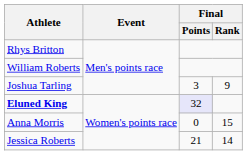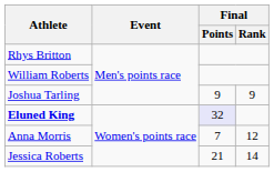 <table class="wikitable" style="font-size:90%; text-align:center">
 <tr>
 <th rowspan=2>Athlete</th>
 <th rowspan=2>Event</th>
 <th colspan=2>Final</th>
 </tr>
 <tr style="font-size:95%">
 <th>Points</th>
 <th>Rank</th>
 </tr>
 <tr>
 <td align=left><a href='#'>Rhys Britton</a></td>
 <td align=left rowspan=3><a href='#'>Men's points race</a></td>
 <td colspan=2></td>
 </tr>
 <tr>
 <td align=left><a href='#'>William Roberts</a></td>
 <td colspan=2></td>
 </tr>
 <tr>
 <td align=left><a href='#'>Joshua Tarling</a></td>
-<td>3</td>
+<td>9</td>
 <td>9</td>
 </tr>
 <tr>
 <td align=left><strong><a href='#'>Eluned King</a></strong></td>
 <td align=left rowspan=3><a href='#'>Women's points race</a></td>
 <td style="background: lavender;">32</td>
 <td></td>
 </tr>
 <tr>
 <td align=left><a href='#'>Anna Morris</a></td>
-<td>0</td>
-<td>15</td>
+<td>7</td>
+<td>12</td>
 </tr>
 <tr>
 <td align=left><a href='#'>Jessica Roberts</a></td>
 <td>21</td>
 <td>14</td>
 </tr>
 </table>
